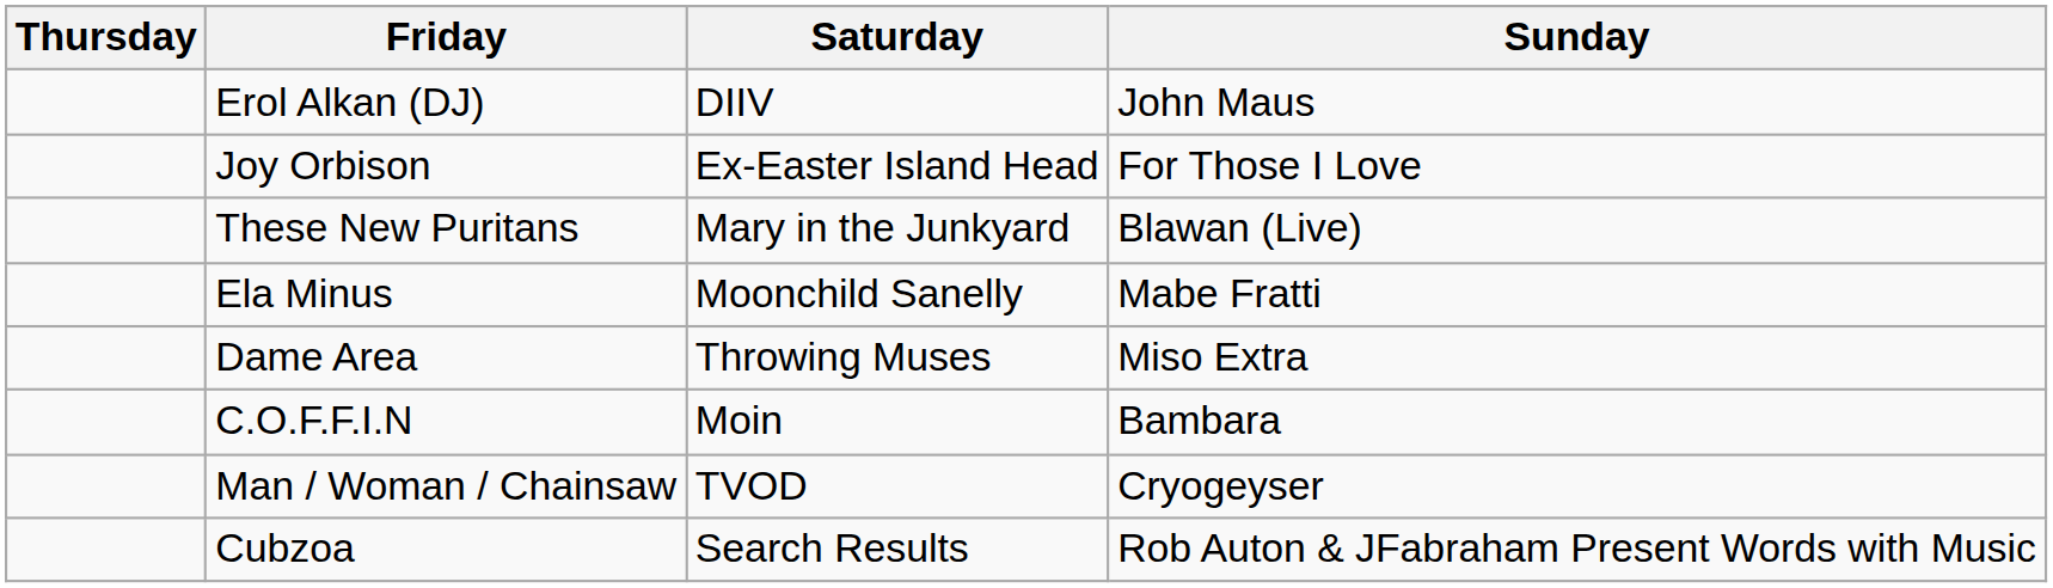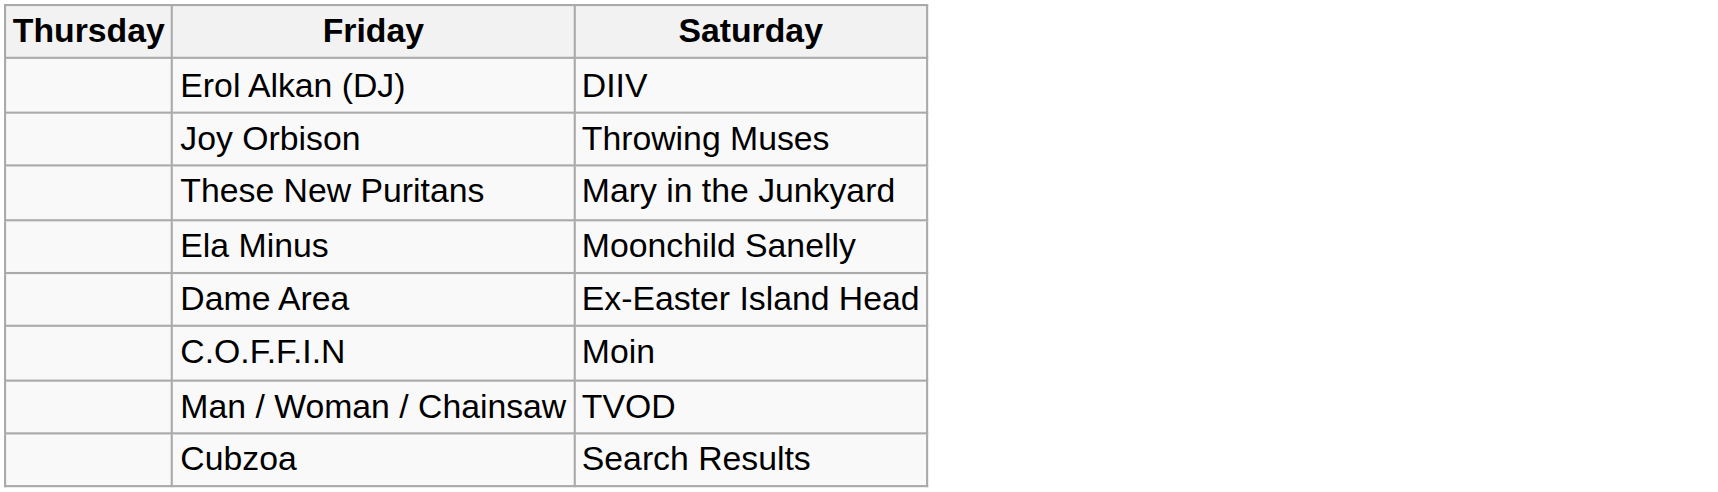 <table class="wikitable">
 <tr>
 <th>Thursday</th>
 <th>Friday</th>
 <th>Saturday</th>
-<th>Sunday</th>
 </tr>
 <tr>
 <td></td>
 <td>Erol Alkan (DJ)</td>
 <td>DIIV</td>
-<td>John Maus</td>
 </tr>
 <tr>
 <td></td>
 <td>Joy Orbison</td>
-<td>Ex-Easter Island Head</td>
-<td>For Those I Love</td>
+<td>Throwing Muses</td>
 </tr>
 <tr>
 <td></td>
 <td>These New Puritans</td>
 <td>Mary in the Junkyard</td>
-<td>Blawan (Live)</td>
 </tr>
 <tr>
 <td></td>
 <td>Ela Minus</td>
 <td>Moonchild Sanelly</td>
-<td>Mabe Fratti</td>
 </tr>
 <tr>
 <td></td>
 <td>Dame Area</td>
-<td>Throwing Muses</td>
-<td>Miso Extra</td>
+<td>Ex-Easter Island Head</td>
 </tr>
 <tr>
 <td></td>
 <td>C.O.F.F.I.N</td>
 <td>Moin</td>
-<td>Bambara</td>
 </tr>
 <tr>
 <td></td>
 <td>Man / Woman / Chainsaw</td>
 <td>TVOD</td>
-<td>Cryogeyser</td>
 </tr>
 <tr>
 <td></td>
 <td>Cubzoa</td>
 <td>Search Results</td>
-<td>Rob Auton & JFabraham Present Words with Music</td>
 </tr>
 </table>
